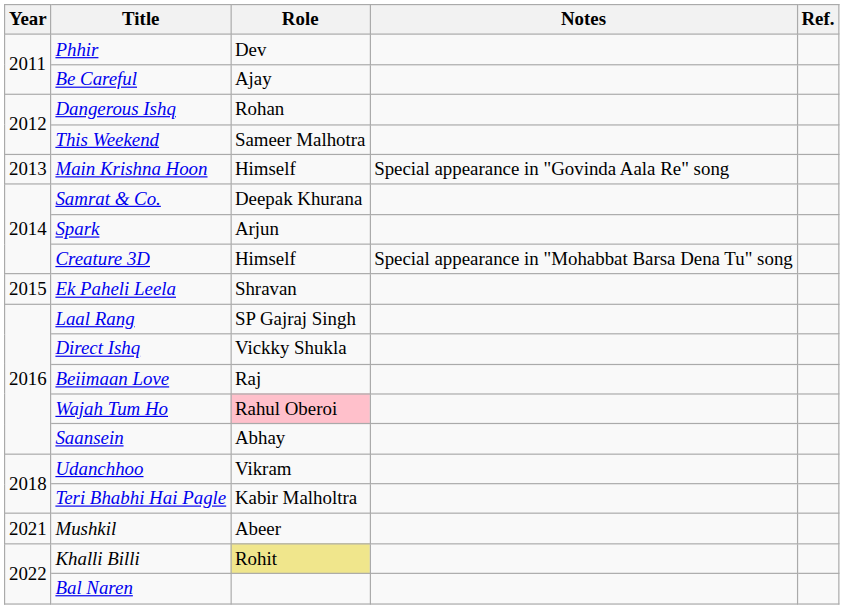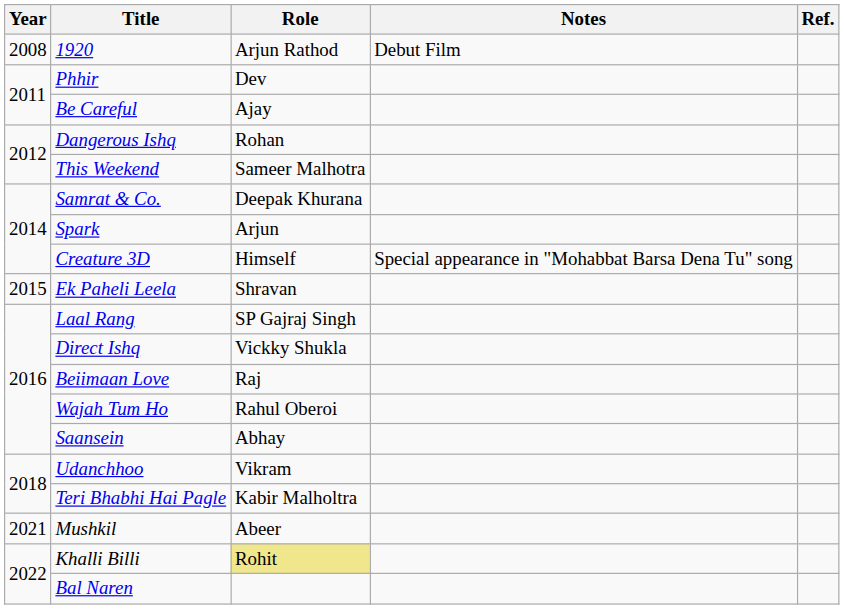 <table class="wikitable sortable plainrowheaders">
 <tr>
 <th>Year</th>
 <th>Title</th>
 <th>Role</th>
 <th>Notes</th>
 <th>Ref.</th>
+</tr>
+<tr>
+<td>2008</td>
+<td scope="row"><em><a href='#'>1920</a></em></td>
+<td>Arjun Rathod</td>
+<td>Debut Film</td>
+<td></td>
 </tr>
 <tr>
 <td rowspan="2">2011</td>
 <td scope="row"><em><a href='#'>Phhir</a></em></td>
 <td>Dev</td>
 <td></td>
 <td></td>
 </tr>
 <tr>
 <td scope="row"><em><a href='#'>Be Careful</a></em></td>
 <td>Ajay</td>
 <td></td>
 <td></td>
 </tr>
 <tr>
 <td rowspan="2">2012</td>
 <td scope="row"><em><a href='#'>Dangerous Ishq</a></em></td>
 <td>Rohan</td>
 <td></td>
 <td></td>
 </tr>
 <tr>
 <td scope="row"><em><a href='#'>This Weekend</a></em></td>
 <td>Sameer Malhotra</td>
 <td></td>
-<td></td>
-</tr>
-<tr>
-<td>2013</td>
-<td scope="row"><em><a href='#'>Main Krishna Hoon</a></em></td>
-<td>Himself</td>
-<td>Special appearance in "Govinda Aala Re" song</td>
 <td></td>
 </tr>
 <tr>
 <td rowspan="3">2014</td>
 <td scope="row"><em><a href='#'>Samrat & Co.</a></em></td>
 <td>Deepak Khurana</td>
 <td></td>
 <td></td>
 </tr>
 <tr>
 <td scope="row"><em><a href='#'>Spark</a></em></td>
 <td>Arjun</td>
 <td></td>
 <td></td>
 </tr>
 <tr>
 <td scope="row"><em><a href='#'>Creature 3D</a></em></td>
 <td>Himself</td>
 <td>Special appearance in "Mohabbat Barsa Dena Tu" song</td>
 <td></td>
 </tr>
 <tr>
 <td>2015</td>
 <td scope="row"><em><a href='#'>Ek Paheli Leela</a></em></td>
 <td>Shravan</td>
 <td></td>
 <td></td>
 </tr>
 <tr>
 <td rowspan="5">2016</td>
 <td scope="row"><em><a href='#'>Laal Rang</a></em></td>
 <td>SP Gajraj Singh</td>
 <td></td>
 <td></td>
 </tr>
 <tr>
 <td scope="row"><em><a href='#'>Direct Ishq</a></em></td>
 <td>Vickky Shukla</td>
 <td></td>
 <td></td>
 </tr>
 <tr>
 <td scope="row"><em><a href='#'>Beiimaan Love</a></em></td>
 <td>Raj</td>
 <td></td>
 <td></td>
 </tr>
 <tr>
 <td scope="row"><em><a href='#'>Wajah Tum Ho</a></em></td>
-<td style="background: pink;">Rahul Oberoi</td>
+<td>Rahul Oberoi</td>
 <td></td>
 <td></td>
 </tr>
 <tr>
 <td scope="row"><em><a href='#'>Saansein</a></em></td>
 <td>Abhay</td>
 <td></td>
 <td></td>
 </tr>
 <tr>
 <td rowspan="2">2018</td>
 <td scope="row"><em><a href='#'>Udanchhoo</a></em></td>
 <td>Vikram</td>
 <td></td>
 <td></td>
 </tr>
 <tr>
 <td scope="row"><em><a href='#'>Teri Bhabhi Hai Pagle</a></em></td>
 <td>Kabir Malholtra</td>
 <td></td>
 <td></td>
 </tr>
 <tr>
 <td>2021</td>
 <td scope="row"><em>Mushkil</em></td>
 <td>Abeer</td>
 <td></td>
 <td></td>
 </tr>
 <tr>
 <td rowspan="2">2022</td>
 <td><em>Khalli Billi</em></td>
 <td style="background: khaki;">Rohit</td>
 <td></td>
 <td></td>
 </tr>
 <tr>
 <td><em><a href='#'>Bal Naren</a></em></td>
 <td></td>
 <td></td>
 <td></td>
 </tr>
 </table>
